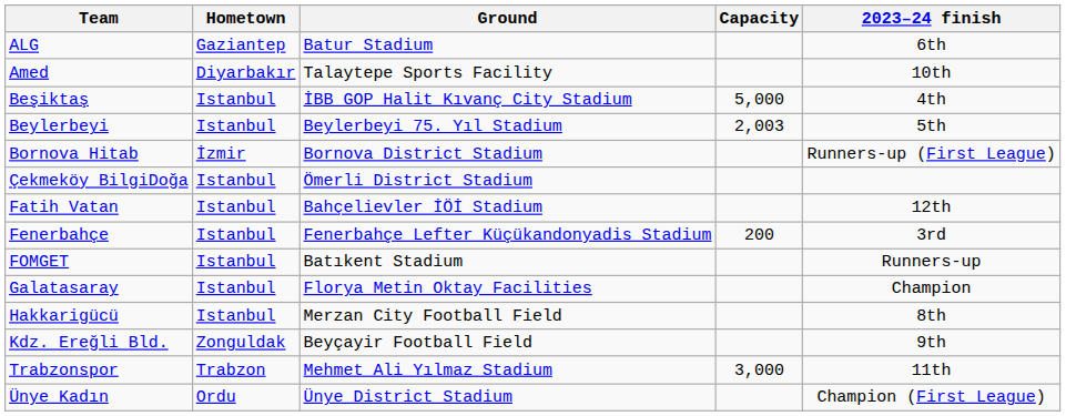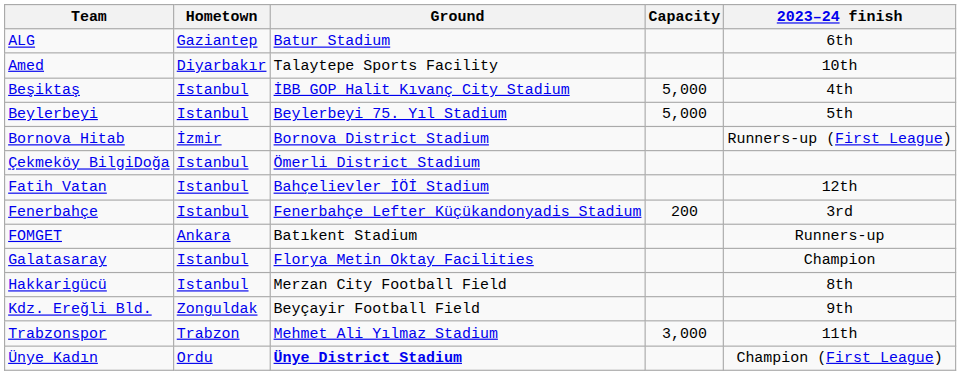 <table class="wikitable sortable">
 <tr>
 <th>Team</th>
 <th>Hometown</th>
 <th>Ground</th>
 <th>Capacity</th>
 <th data-sort-type="number"><a href='#'>2023–24</a> finish</th>
 </tr>
 <tr>
 <td><a href='#'>ALG</a></td>
 <td><a href='#'>Gaziantep</a></td>
 <td><a href='#'>Batur Stadium</a></td>
 <td></td>
 <td align=center>6th</td>
 </tr>
 <tr>
 <td><a href='#'>Amed</a></td>
 <td><a href='#'>Diyarbakır</a></td>
 <td>Talaytepe Sports Facility</td>
 <td></td>
 <td align=center>10th</td>
 </tr>
 <tr>
 <td><a href='#'>Beşiktaş</a></td>
 <td><a href='#'>Istanbul</a></td>
 <td><a href='#'>İBB GOP Halit Kıvanç City Stadium</a></td>
 <td align=center>5,000</td>
 <td align=center>4th</td>
 </tr>
 <tr>
 <td><a href='#'>Beylerbeyi</a></td>
 <td><a href='#'>Istanbul</a></td>
 <td><a href='#'>Beylerbeyi 75. Yıl Stadium</a></td>
-<td align=center>2,003</td>
+<td align=center>5,000</td>
 <td align=center>5th</td>
 </tr>
 <tr>
 <td><a href='#'>Bornova Hitab</a></td>
 <td><a href='#'>İzmir</a></td>
 <td><a href='#'>Bornova District Stadium</a></td>
 <td align=center></td>
 <td align=center>Runners-up (<a href='#'>First League</a>)</td>
 </tr>
 <tr>
 <td><a href='#'>Çekmeköy BilgiDoğa</a></td>
 <td><a href='#'>Istanbul</a></td>
 <td><a href='#'>Ömerli District Stadium</a></td>
 <td></td>
 </tr>
 <tr>
 <td><a href='#'>Fatih Vatan</a></td>
 <td><a href='#'>Istanbul</a></td>
 <td><a href='#'>Bahçelievler İÖİ Stadium</a></td>
 <td></td>
 <td align=center>12th</td>
 </tr>
 <tr>
 <td><a href='#'>Fenerbahçe</a></td>
 <td><a href='#'>Istanbul</a></td>
 <td><a href='#'>Fenerbahçe Lefter Küçükandonyadis Stadium</a></td>
 <td align=center>200</td>
 <td align=center>3rd</td>
 </tr>
 <tr>
 <td><a href='#'>FOMGET</a></td>
-<td><a href='#'>Istanbul</a></td>
+<td><a href='#'>Ankara</a></td>
 <td>Batıkent Stadium</td>
 <td align=center></td>
 <td align=center>Runners-up</td>
 </tr>
 <tr>
 <td><a href='#'>Galatasaray</a></td>
 <td><a href='#'>Istanbul</a></td>
 <td><a href='#'>Florya Metin Oktay Facilities</a></td>
 <td align=center></td>
 <td align=center>Champion</td>
 </tr>
 <tr>
 <td><a href='#'>Hakkarigücü</a></td>
 <td><a href='#'>Istanbul</a></td>
 <td>Merzan City Football Field</td>
 <td></td>
 <td align=center>8th</td>
 </tr>
 <tr>
 <td><a href='#'>Kdz. Ereğli Bld.</a></td>
 <td><a href='#'>Zonguldak</a></td>
 <td>Beyçayir Football Field</td>
 <td></td>
 <td align=center>9th</td>
 </tr>
 <tr>
 <td><a href='#'>Trabzonspor</a></td>
 <td><a href='#'>Trabzon</a></td>
 <td><a href='#'>Mehmet Ali Yılmaz Stadium</a></td>
 <td align=center>3,000</td>
 <td align=center>11th</td>
 </tr>
 <tr>
 <td><a href='#'>Ünye Kadın</a></td>
 <td><a href='#'>Ordu</a></td>
-<td><a href='#'>Ünye District Stadium</a></td>
+<td><strong><a href='#'>Ünye District Stadium</a></strong></td>
 <td align=center></td>
 <td align=center>Champion (<a href='#'>First League</a>)</td>
 </tr>
 </table>
